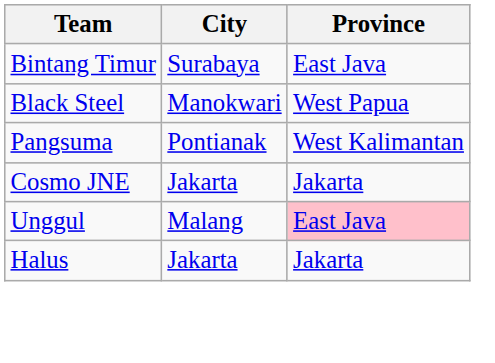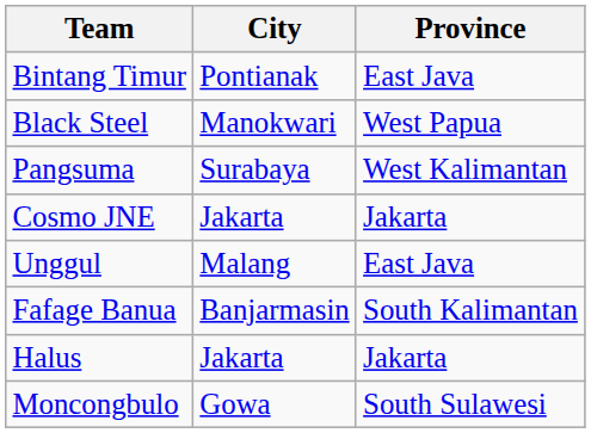 <table class="wikitable sortable" style="text-align:left;">
 <tr>
 <th>Team</th>
 <th>City</th>
 <th>Province</th>
 </tr>
 <tr>
 <td><a href='#'>Bintang Timur</a></td>
-<td><a href='#'>Surabaya</a></td>
+<td><a href='#'>Pontianak</a></td>
 <td><a href='#'>East Java</a></td>
 </tr>
 <tr>
 <td><a href='#'>Black Steel</a></td>
 <td><a href='#'>Manokwari</a></td>
 <td><a href='#'>West Papua</a></td>
 </tr>
 <tr>
 <td><a href='#'>Pangsuma</a></td>
-<td><a href='#'>Pontianak</a></td>
+<td><a href='#'>Surabaya</a></td>
 <td><a href='#'>West Kalimantan</a></td>
 </tr>
 <tr>
 <td><a href='#'>Cosmo JNE</a></td>
 <td><a href='#'>Jakarta</a></td>
 <td><a href='#'>Jakarta</a></td>
 </tr>
 <tr>
 <td><a href='#'>Unggul</a></td>
 <td><a href='#'>Malang</a></td>
-<td style="background: pink;"><a href='#'>East Java</a></td>
+<td><a href='#'>East Java</a></td>
+</tr>
+<tr>
+<td><a href='#'>Fafage Banua</a></td>
+<td><a href='#'>Banjarmasin</a></td>
+<td><a href='#'>South Kalimantan</a></td>
 </tr>
 <tr>
 <td><a href='#'>Halus</a></td>
 <td><a href='#'>Jakarta</a></td>
 <td><a href='#'>Jakarta</a></td>
 </tr>
+<tr>
+<td><a href='#'>Moncongbulo</a></td>
+<td><a href='#'>Gowa</a></td>
+<td><a href='#'>South Sulawesi</a></td>
+</tr>
 </table>
